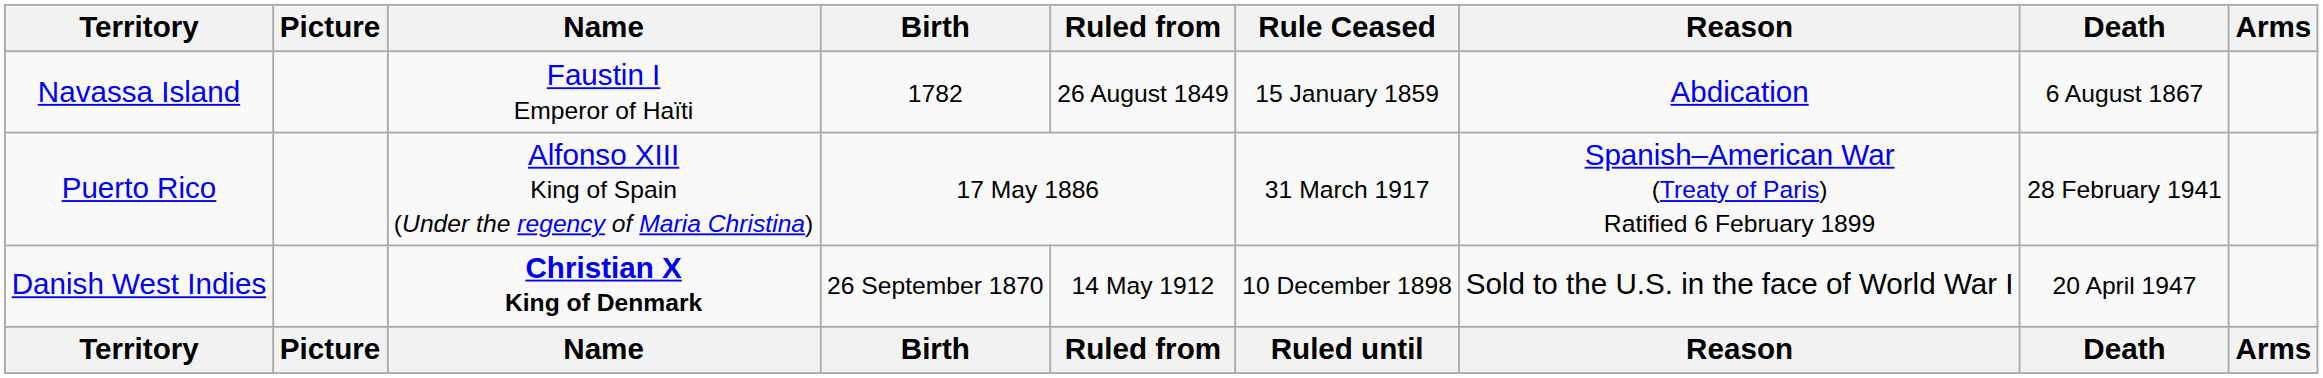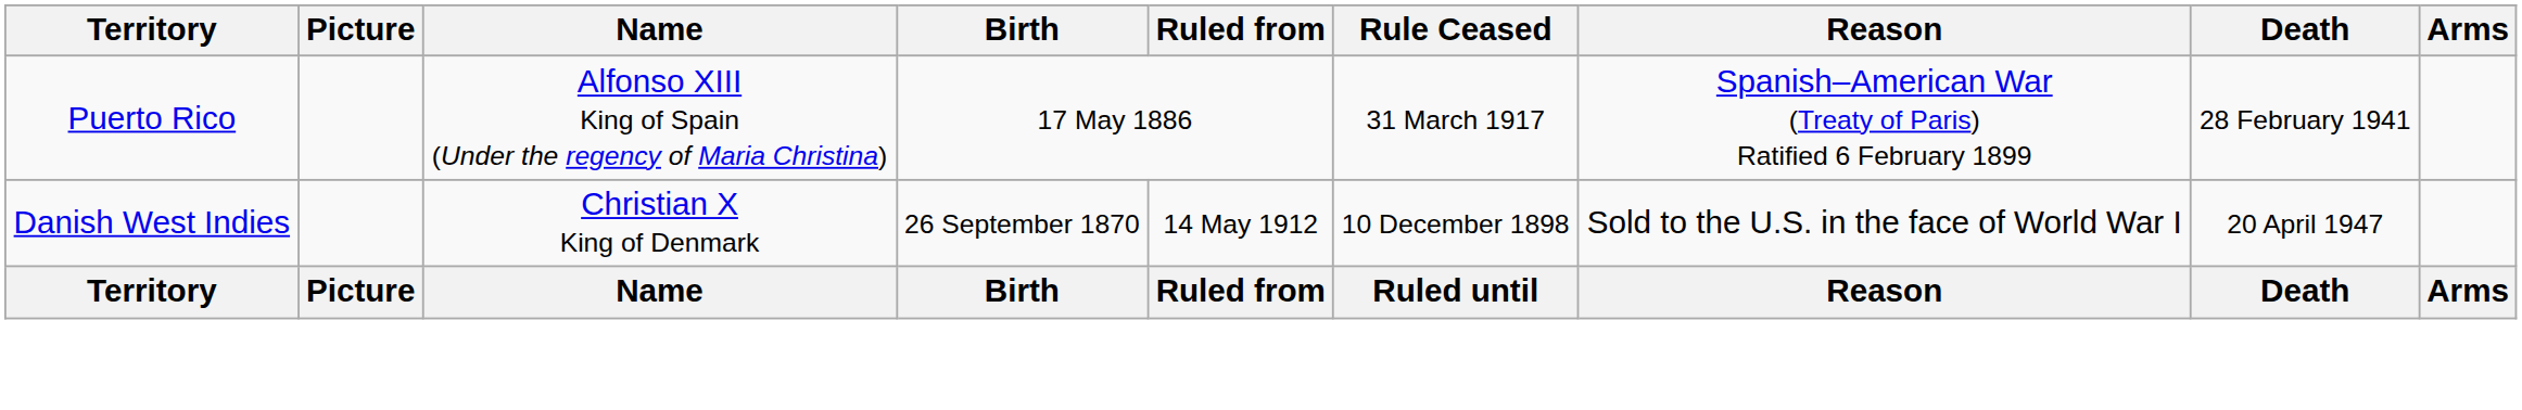 <table class="wikitable sortable" width="99%">
 <tr>
 <th>Territory</th>
 <th>Picture</th>
 <th>Name</th>
 <th>Birth</th>
 <th>Ruled from</th>
 <th>Rule Ceased</th>
 <th>Reason</th>
 <th>Death</th>
 <th>Arms</th>
-</tr>
-<tr>
-<td style="text-align:center;"><a href='#'>Navassa Island</a></td>
-<td style="text-align:center;"></td>
-<td style="text-align:center;"><a href='#'>Faustin I</a> <br><small>Emperor of Haïti</small></td>
-<td style="text-align:center;"><small> 1782 </small></td>
-<td style="text-align:center;"><small> 26 August 1849 </small></td>
-<td align="center"><small> 15 January 1859 </small></td>
-<td align="center"><a href='#'>Abdication</a></td>
-<td align="center"><small> 6 August 1867 </small></td>
-<td style="text-align:center;"><br></td>
 </tr>
 <tr>
 <td style="text-align:center;"><a href='#'>Puerto Rico</a></td>
 <td style="text-align:center;"></td>
 <td style="text-align:center;"><a href='#'>Alfonso XIII</a> <br><small>King of Spain<br>(<em>Under the <a href='#'>regency</a> of <a href='#'>Maria Christina</a></em>)</small></td>
 <td colspan="2" style="text-align:center;"><small> 17 May 1886 </small></td>
 <td align="center"><small> 31 March 1917 </small></td>
 <td align="center"><a href='#'>Spanish–American War</a> <br> <small>(<a href='#'>Treaty of Paris</a>)<br>Ratified 6 February 1899</small></td>
 <td align="center"><small> 28 February 1941 </small></td>
 <td style="text-align:center;"></td>
 </tr>
 <tr>
 <td style="text-align:center;"><a href='#'>Danish West Indies</a></td>
 <td style="text-align:center;"></td>
-<td style="text-align:center;"><strong><a href='#'>Christian X</a> <br><small>King of Denmark</small></strong></td>
+<td style="text-align:center;"><a href='#'>Christian X</a> <br><small>King of Denmark</small></td>
 <td style="text-align:center;"><small> 26 September 1870 </small></td>
 <td style="text-align:center;"><small> 14 May 1912 </small></td>
 <td align="center"><small> 10 December 1898 </small></td>
 <td align="center">Sold to the U.S. in the face of World War I</td>
 <td align="center"><small> 20 April 1947 </small></td>
 <td style="text-align:center;"></td>
 </tr>
 <tr>
 <th>Territory</th>
 <th>Picture</th>
 <th>Name</th>
 <th>Birth</th>
 <th>Ruled from</th>
 <th>Ruled until</th>
 <th>Reason</th>
 <th>Death</th>
 <th>Arms</th>
 </tr>
 </table>
